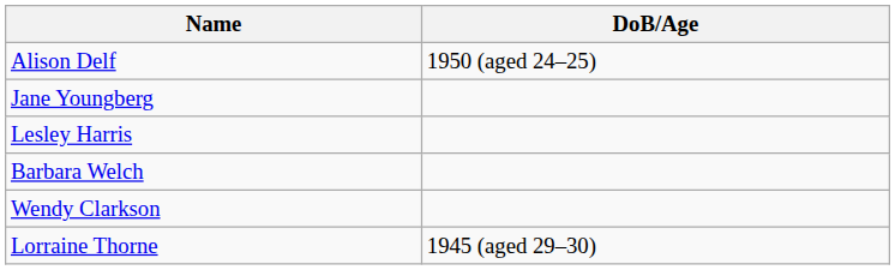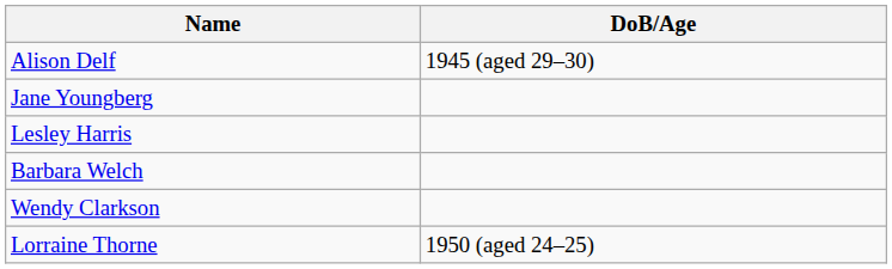 <table class="wikitable" style="width:600px; font-size:95%;">
 <tr>
 <th align="left">Name</th>
 <th align="left">DoB/Age</th>
 </tr>
 <tr>
 <td align="left"><a href='#'>Alison Delf</a></td>
-<td align="left">1950 (aged 24–25)</td>
+<td align="left">1945 (aged 29–30)</td>
 </tr>
 <tr>
 <td align="left"><a href='#'>Jane Youngberg</a></td>
 <td align="left"></td>
 </tr>
 <tr>
 <td align="left"><a href='#'>Lesley Harris</a></td>
 <td align="left"></td>
 </tr>
 <tr>
 <td align="left"><a href='#'>Barbara Welch</a></td>
 <td align="left"></td>
 </tr>
 <tr>
 <td align="left"><a href='#'>Wendy Clarkson</a></td>
 <td align="left"></td>
 </tr>
 <tr>
 <td align="left"><a href='#'>Lorraine Thorne</a></td>
-<td align="left">1945 (aged 29–30)</td>
+<td align="left">1950 (aged 24–25)</td>
 </tr>
 </table>
